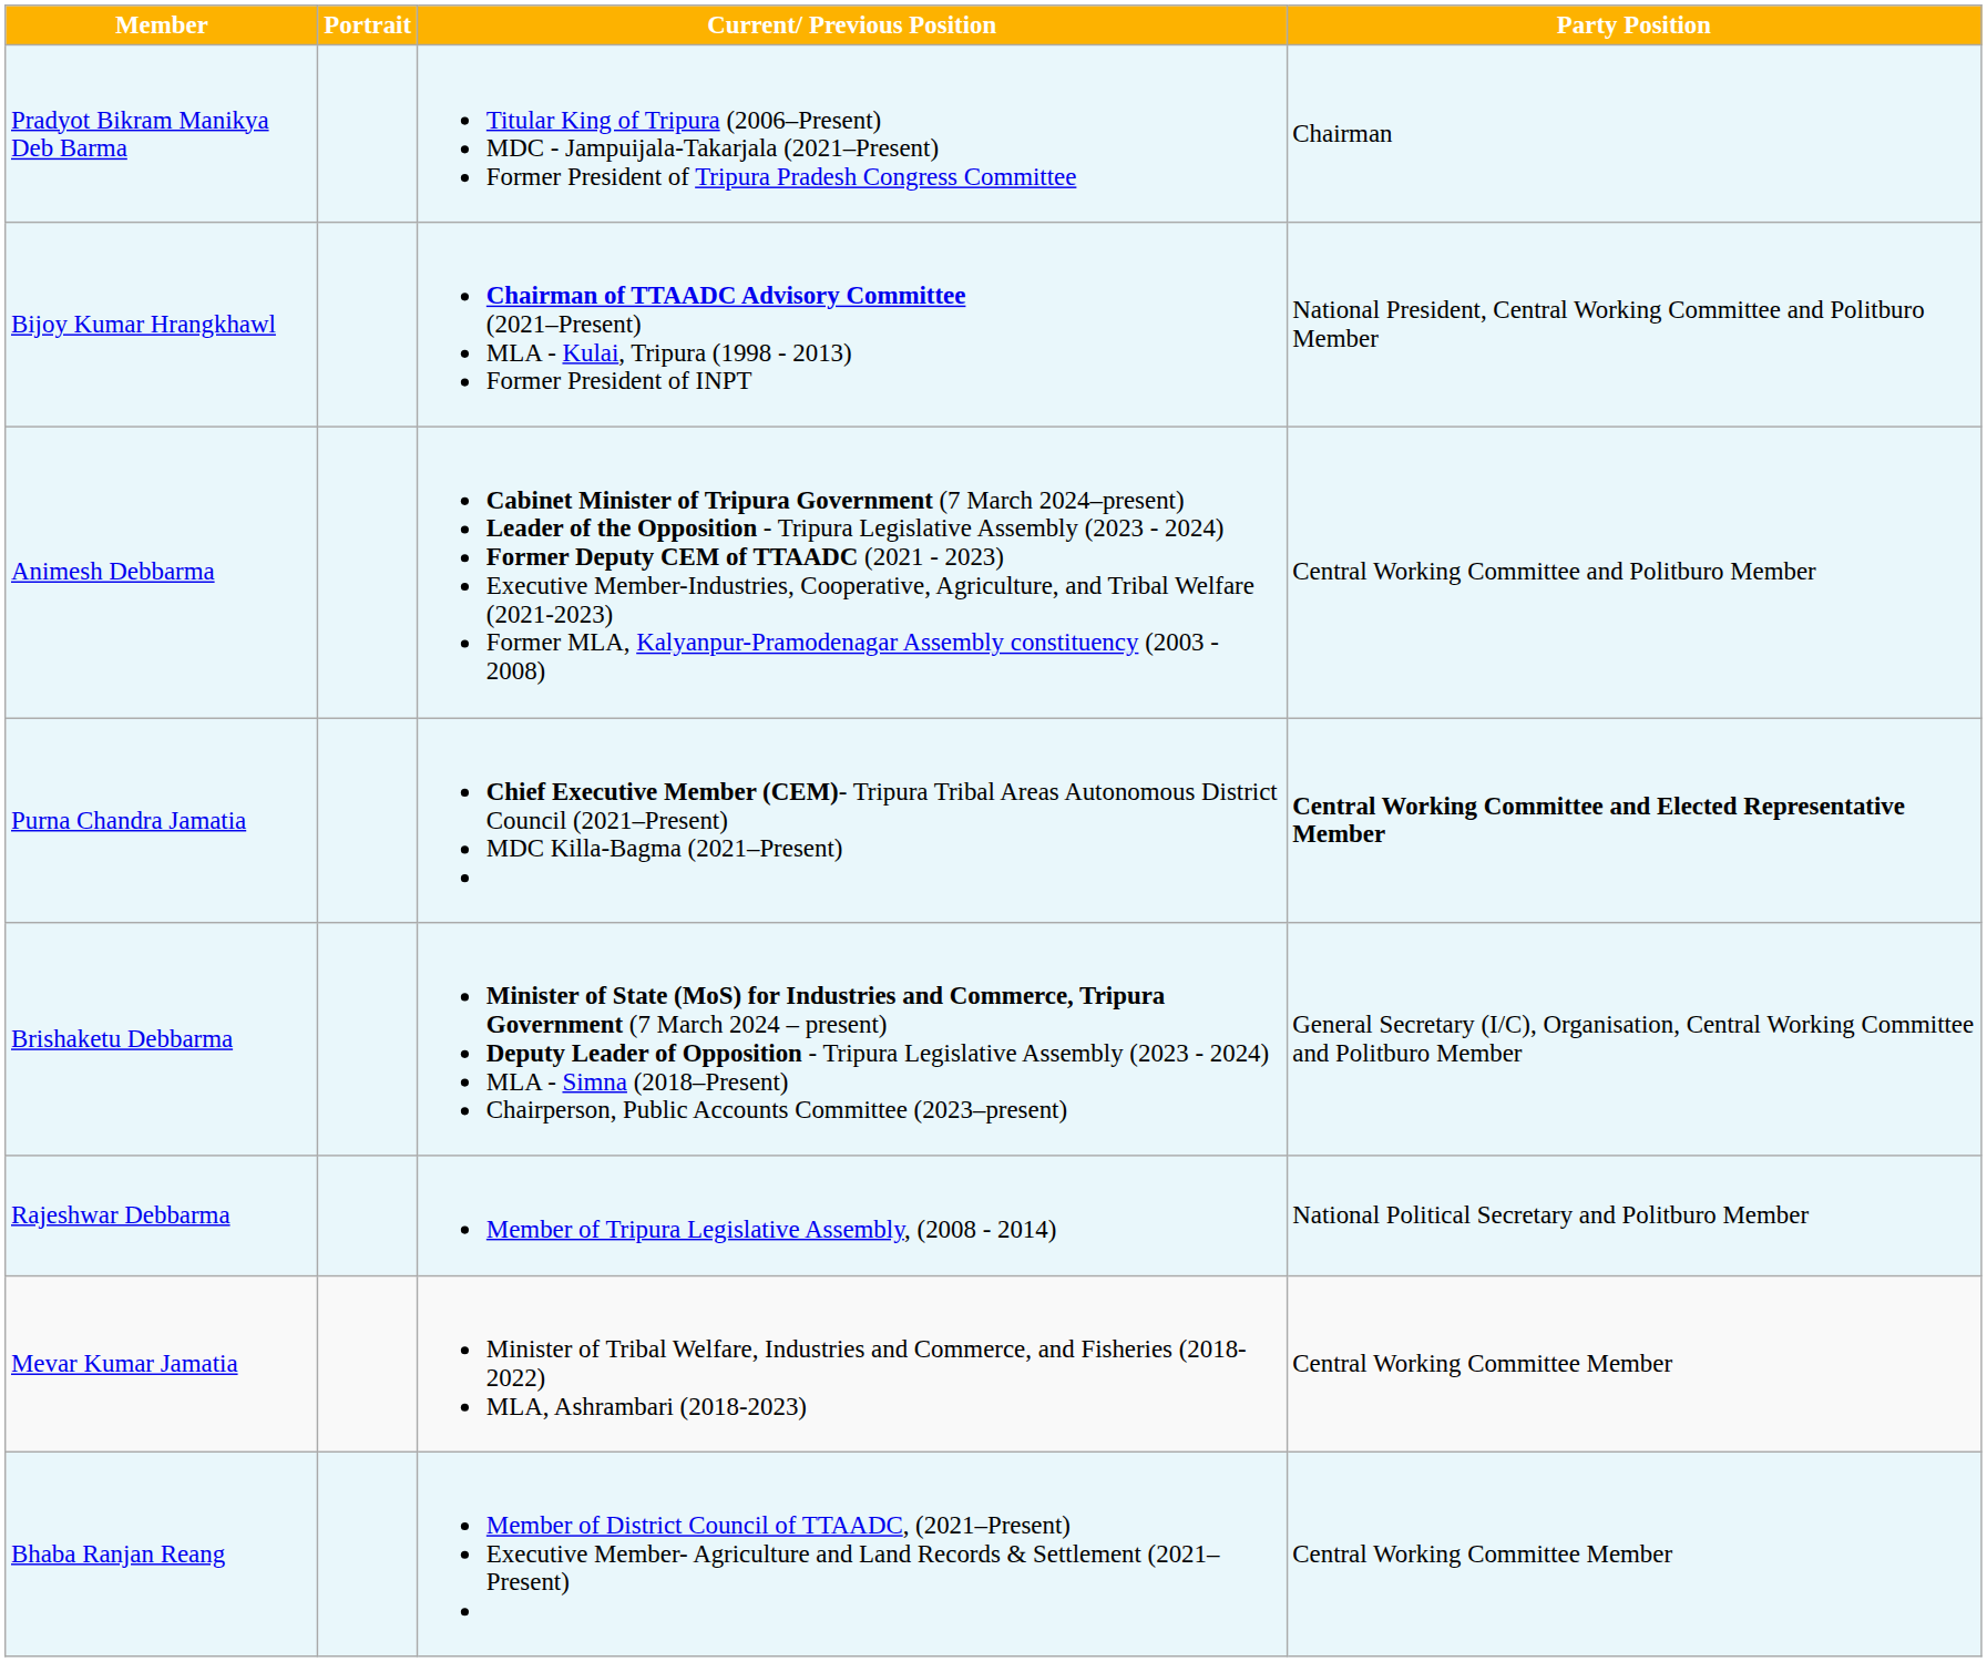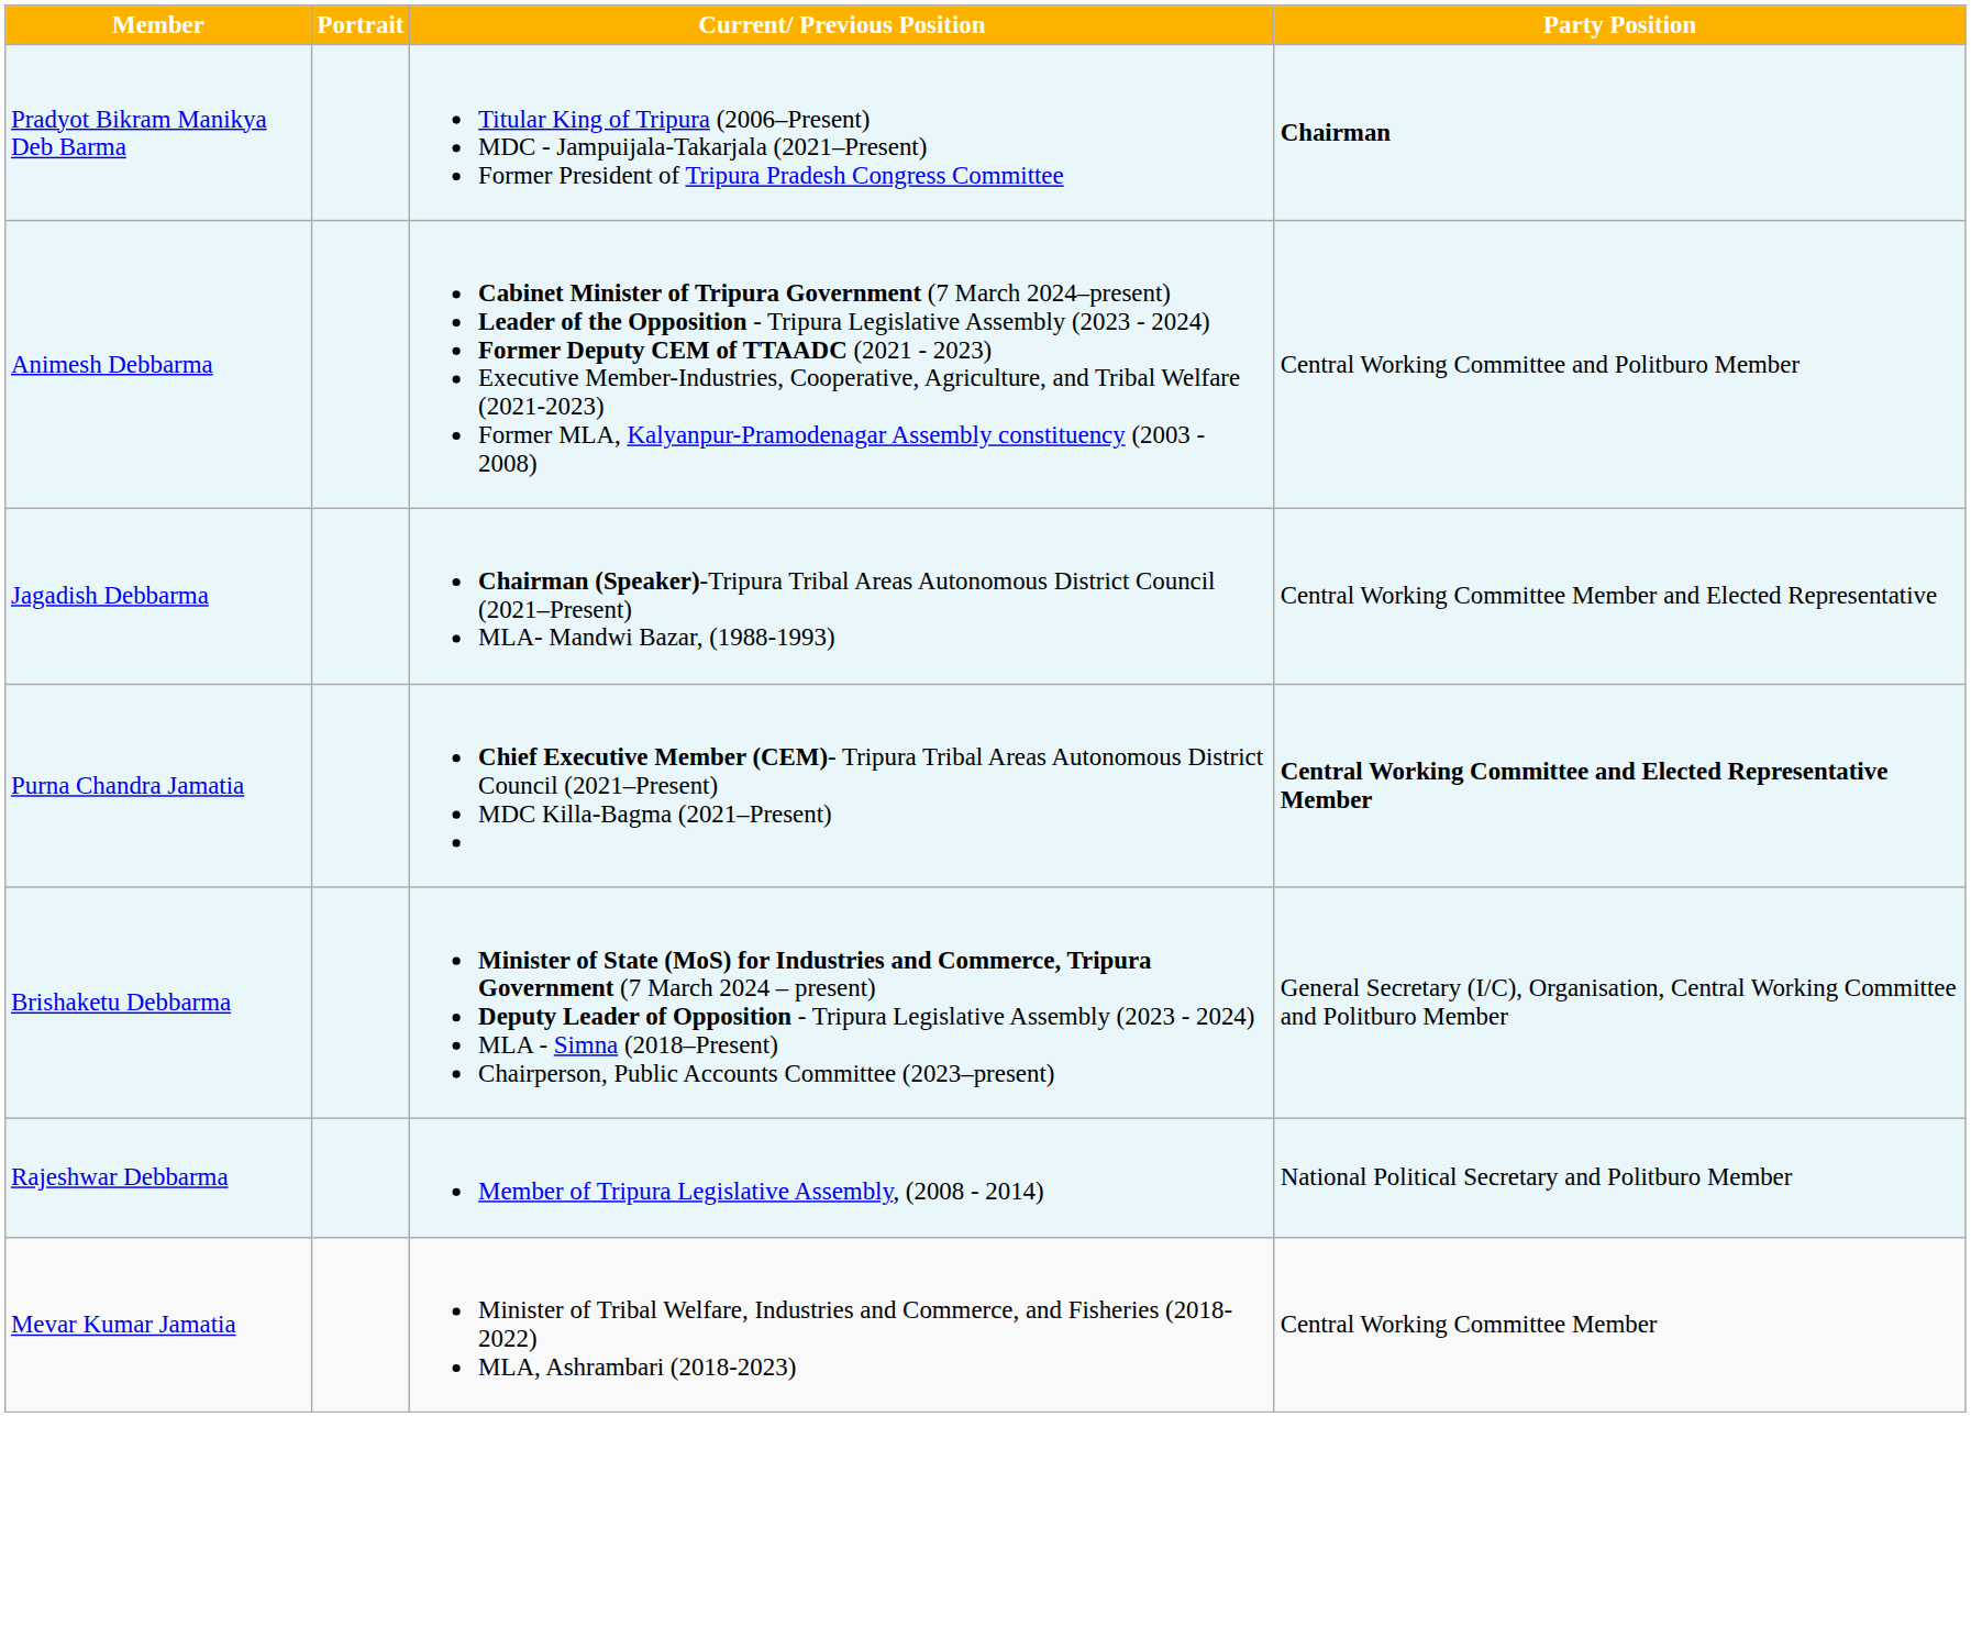 <table class="wikitable">
 <tr>
 <th style="background-color:#FDB200;color:white">Member</th>
 <th style="background-color:#FDB200;color:white">Portrait</th>
 <th style="background-color:#FDB200;color:white">Current/ Previous Position</th>
 <th style="background-color:#FDB200;color:white">Party Position</th>
 </tr>
 <tr style="text-align:left; background:#E9F7FB">
 <td><a href='#'>Pradyot Bikram Manikya Deb Barma</a></td>
 <td></td>
 <td><br><ul><li><a href='#'>Titular King of Tripura</a> (2006–Present)</li><li>MDC - Jampuijala-Takarjala (2021–Present)</li><li>Former President of <a href='#'>Tripura Pradesh Congress Committee</a></li></ul></td>
-<td>Chairman</td>
-</tr>
-<tr style="text-align:left; background:#E9F7FB">
-<td><a href='#'>Bijoy Kumar Hrangkhawl</a></td>
-<td></td>
-<td><br><ul><li><strong><a href='#'>Chairman of TTAADC Advisory Committee</a></strong><br> (2021–Present)</li><li>MLA - <a href='#'>Kulai</a>, Tripura (1998 - 2013)</li><li>Former President of INPT</li></ul></td>
-<td>National President, Central Working Committee and Politburo Member</td>
+<td><strong>Chairman</strong></td>
 </tr>
 <tr style="text-align:left; background:#E9F7FB">
 <td><a href='#'>Animesh Debbarma</a></td>
 <td></td>
 <td><br><ul><li><strong>Cabinet Minister of Tripura Government</strong> (7 March 2024–present)</li><li><strong>Leader of the Opposition</strong> - Tripura Legislative Assembly (2023 - 2024)</li><li><strong>Former Deputy CEM of TTAADC</strong> (2021 - 2023)</li><li>Executive Member-Industries, Cooperative, Agriculture, and Tribal Welfare (2021-2023)</li><li>Former MLA, <a href='#'>Kalyanpur-Pramodenagar Assembly constituency</a> (2003 - 2008)</li></ul></td>
 <td>Central Working Committee and Politburo Member</td>
+</tr>
+<tr style="text-align:left; background:#E9F7FB">
+<td><a href='#'>Jagadish Debbarma</a></td>
+<td></td>
+<td><br><ul><li><strong>Chairman (Speaker)</strong>-Tripura Tribal Areas Autonomous District Council (2021–Present)</li><li>MLA- Mandwi Bazar, (1988-1993)</li></ul></td>
+<td>Central Working Committee Member and Elected Representative</td>
 </tr>
 <tr style="text-align:left; background:#E9F7FB">
 <td><a href='#'>Purna Chandra Jamatia</a></td>
 <td></td>
 <td><br><ul><li><strong>Chief Executive Member (CEM)</strong>- Tripura Tribal Areas Autonomous District Council (2021–Present)</li><li>MDC Killa-Bagma (2021–Present)</li><li></li></ul></td>
 <td><strong>Central Working Committee and Elected Representative Member</strong></td>
 </tr>
 <tr style="text-align:left; background:#E9F7FB">
 <td><a href='#'>Brishaketu Debbarma</a></td>
 <td></td>
 <td><br><ul><li><strong>Minister of State (MoS) for Industries and Commerce, Tripura Government</strong> (7 March 2024 – present)</li><li><strong>Deputy Leader of Opposition</strong> - Tripura Legislative Assembly (2023 - 2024)</li><li>MLA - <a href='#'>Simna</a>  (2018–Present)</li><li>Chairperson, Public Accounts Committee (2023–present)</li></ul></td>
 <td>General Secretary (I/C), Organisation, Central Working Committee and Politburo Member</td>
 </tr>
 <tr style="text-align:left; background:#E9F7FB">
 <td><a href='#'>Rajeshwar Debbarma</a></td>
 <td></td>
 <td><br><ul><li><a href='#'>Member of Tripura Legislative Assembly</a>, (2008 - 2014)</li></ul></td>
 <td>National Political Secretary and Politburo Member</td>
 </tr>
 <tr -style="text-align:left; background:#E9F7FB">
 <td><a href='#'>Mevar Kumar Jamatia</a></td>
 <td></td>
 <td><br><ul><li>Minister of Tribal Welfare, Industries and Commerce, and Fisheries (2018-2022)</li><li>MLA, Ashrambari (2018-2023)</li></ul></td>
 <td>Central Working Committee Member</td>
 </tr>
-<tr style="text-align:left; background:#E9F7FB">
-<td><a href='#'>Bhaba Ranjan Reang</a></td>
-<td></td>
-<td><br><ul><li><a href='#'>Member of District Council of TTAADC</a>, (2021–Present)</li><li>Executive Member- Agriculture and Land Records & Settlement (2021–Present)</li><li></li></ul></td>
-<td>Central Working Committee Member</td>
-</tr>
 </table>
